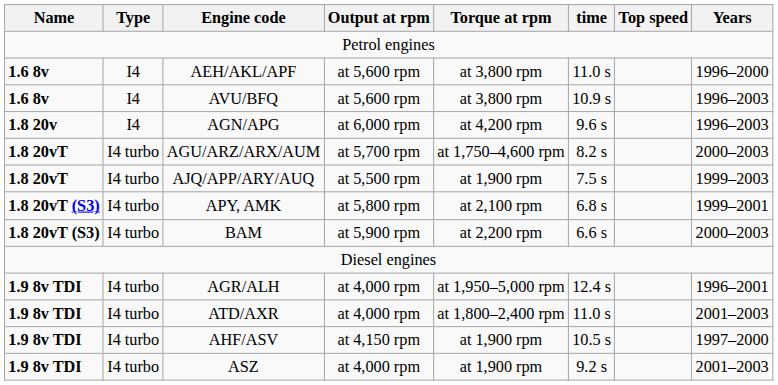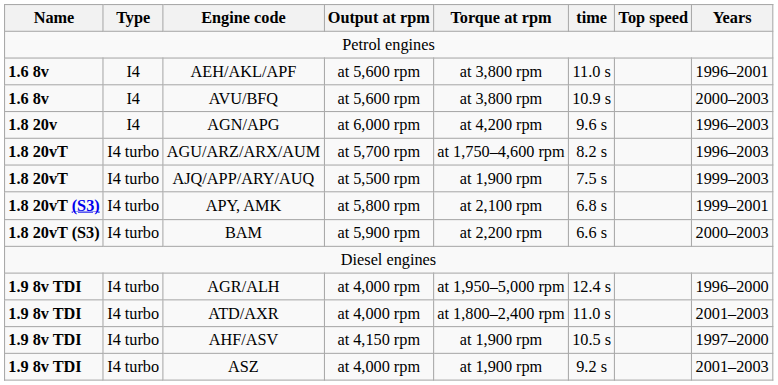 <table class="wikitable" style="text-align:center; font-size:95%">
 <tr>
 <th>Name</th>
 <th>Type</th>
 <th>Engine code</th>
 <th>Output at rpm</th>
 <th>Torque at rpm</th>
 <th> time</th>
 <th>Top speed</th>
 <th>Years</th>
 </tr>
 <tr>
 <td colspan=8 >Petrol engines</td>
 </tr>
 <tr>
 <td align="left"><strong>1.6 8v</strong></td>
 <td> I4</td>
 <td>AEH/AKL/APF</td>
 <td> at 5,600 rpm</td>
 <td> at 3,800 rpm</td>
 <td>11.0 s</td>
 <td></td>
-<td>1996–2000</td>
+<td>1996–2001</td>
 </tr>
 <tr>
 <td align="left"><strong>1.6 8v</strong></td>
 <td> I4</td>
 <td>AVU/BFQ</td>
 <td> at 5,600 rpm</td>
 <td> at 3,800 rpm</td>
 <td>10.9 s</td>
 <td></td>
-<td>1996–2003</td>
+<td>2000–2003</td>
 </tr>
 <tr>
 <td align="left"><strong>1.8 20v</strong></td>
 <td> I4</td>
 <td>AGN/APG</td>
 <td> at 6,000 rpm</td>
 <td> at 4,200 rpm</td>
 <td>9.6 s</td>
 <td></td>
 <td>1996–2003</td>
 </tr>
 <tr>
 <td align="left"><strong>1.8 20vT</strong></td>
 <td> I4 turbo</td>
 <td>AGU/ARZ/ARX/AUM</td>
 <td> at 5,700 rpm</td>
 <td> at 1,750–4,600 rpm</td>
 <td>8.2 s</td>
 <td></td>
-<td>2000–2003</td>
+<td>1996–2003</td>
 </tr>
 <tr>
 <td align="left"><strong>1.8 20vT</strong></td>
 <td> I4 turbo</td>
 <td>AJQ/APP/ARY/AUQ</td>
 <td> at 5,500 rpm</td>
 <td> at 1,900 rpm</td>
 <td>7.5 s</td>
 <td></td>
 <td>1999–2003</td>
 </tr>
 <tr>
 <td align="left"><strong>1.8 20vT <a href='#'>(S3)</a></strong></td>
 <td> I4 turbo</td>
 <td>APY, AMK</td>
 <td> at 5,800 rpm</td>
 <td> at 2,100 rpm</td>
 <td>6.8 s</td>
 <td></td>
 <td>1999–2001</td>
 </tr>
 <tr>
 <td align="left"><strong>1.8 20vT (S3)</strong></td>
 <td> I4 turbo</td>
 <td>BAM</td>
 <td> at 5,900 rpm</td>
 <td> at 2,200 rpm</td>
 <td>6.6 s</td>
 <td></td>
 <td>2000–2003</td>
 </tr>
 <tr>
 <td colspan=8 >Diesel engines</td>
 </tr>
 <tr>
 <td align="left"><strong>1.9 8v TDI</strong></td>
 <td> I4 turbo</td>
 <td>AGR/ALH</td>
 <td> at 4,000 rpm</td>
 <td> at 1,950–5,000 rpm</td>
 <td>12.4 s</td>
 <td></td>
-<td>1996–2001</td>
+<td>1996–2000</td>
 </tr>
 <tr>
 <td align="left"><strong>1.9 8v TDI</strong></td>
 <td> I4 turbo</td>
 <td>ATD/AXR</td>
 <td> at 4,000 rpm</td>
 <td> at 1,800–2,400 rpm</td>
 <td>11.0 s</td>
 <td></td>
 <td>2001–2003</td>
 </tr>
 <tr>
 <td align="left"><strong>1.9 8v TDI</strong></td>
 <td> I4 turbo</td>
 <td>AHF/ASV</td>
 <td> at 4,150 rpm</td>
 <td> at 1,900 rpm</td>
 <td>10.5 s</td>
 <td></td>
 <td>1997–2000</td>
 </tr>
 <tr>
 <td align="left"><strong>1.9 8v TDI</strong></td>
 <td> I4 turbo</td>
 <td>ASZ</td>
 <td> at 4,000 rpm</td>
 <td> at 1,900 rpm</td>
 <td>9.2 s</td>
 <td></td>
 <td>2001–2003</td>
 </tr>
 </table>
